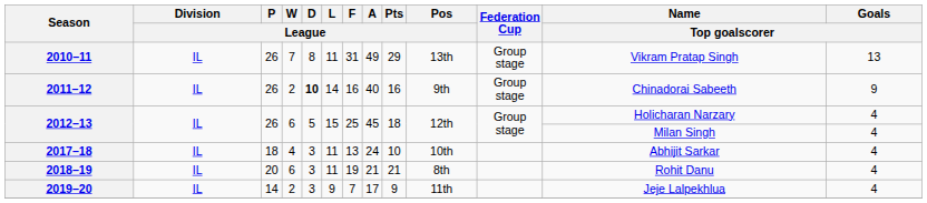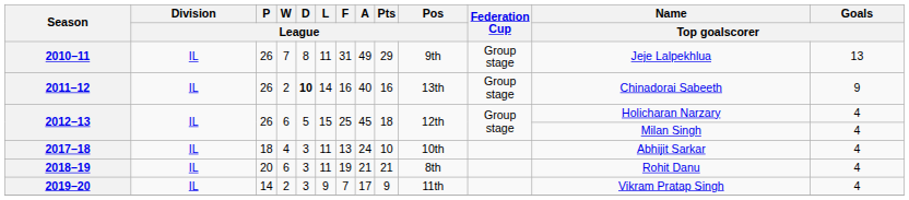 <table class="wikitable sortable" style="text-align: center">
 <tr>
 <th rowspan="2" scope="col">Season</th>
 <th scope="col">Division</th>
 <th width="20" scope="col">P</th>
 <th width="20" scope="col">W</th>
 <th width="20" scope="col">D</th>
 <th width="20" scope="col">L</th>
 <th width="20" scope="col">F</th>
 <th width="20" scope="col">A</th>
 <th width="20" scope="col">Pts</th>
 <th scope="col">Pos</th>
 <th rowspan="2" width="6%" scope="col" class="unsortable"><a href='#'>Federation Cup</a></th>
 <th scope="col">Name</th>
 <th scope="col">Goals</th>
 </tr>
 <tr class="unsortable">
 <th colspan="9" scope="col">League</th>
 <th colspan="2" scope="col">Top goalscorer</th>
 </tr>
 <tr>
 <th scope="row"><a href='#'>2010–11</a></th>
 <td><a href='#'>IL</a></td>
 <td>26</td>
 <td>7</td>
 <td>8</td>
 <td>11</td>
 <td>31</td>
 <td>49</td>
 <td>29</td>
-<td>13th</td>
+<td>9th</td>
 <td>Group stage</td>
-<td><a href='#'>Vikram Pratap Singh</a></td>
+<td><a href='#'>Jeje Lalpekhlua</a></td>
 <td>13</td>
 </tr>
 <tr>
 <th scope="row"><a href='#'>2011–12</a></th>
 <td><a href='#'>IL</a></td>
 <td>26</td>
 <td>2</td>
 <td><strong>10</strong></td>
 <td>14</td>
 <td>16</td>
 <td>40</td>
 <td>16</td>
-<td>9th</td>
+<td>13th</td>
 <td>Group stage</td>
 <td><a href='#'>Chinadorai Sabeeth</a></td>
 <td>9</td>
 </tr>
 <tr>
 <th rowspan="2"><a href='#'>2012–13</a></th>
 <td rowspan="2"><a href='#'>IL</a></td>
 <td rowspan="2">26</td>
 <td rowspan="2">6</td>
 <td rowspan="2">5</td>
 <td rowspan="2">15</td>
 <td rowspan="2">25</td>
 <td rowspan="2">45</td>
 <td rowspan="2">18</td>
 <td rowspan="2">12th</td>
 <td rowspan="2">Group stage</td>
 <td><a href='#'>Holicharan Narzary</a></td>
 <td>4</td>
 </tr>
 <tr>
 <td><a href='#'>Milan Singh</a></td>
 <td>4</td>
 </tr>
 <tr>
 <th><a href='#'>2017–18</a></th>
 <td><a href='#'>IL</a></td>
 <td>18</td>
 <td>4</td>
 <td>3</td>
 <td>11</td>
 <td>13</td>
 <td>24</td>
 <td>10</td>
 <td>10th</td>
 <td></td>
 <td><a href='#'>Abhijit Sarkar</a></td>
 <td>4</td>
 </tr>
 <tr>
 <th><a href='#'>2018–19</a></th>
 <td><a href='#'>IL</a></td>
 <td>20</td>
 <td>6</td>
 <td>3</td>
 <td>11</td>
 <td>19</td>
 <td>21</td>
 <td>21</td>
 <td>8th</td>
 <td></td>
 <td><a href='#'>Rohit Danu</a></td>
 <td>4</td>
 </tr>
 <tr>
 <th><a href='#'>2019–20</a></th>
 <td><a href='#'>IL</a></td>
 <td>14</td>
 <td>2</td>
 <td>3</td>
 <td>9</td>
 <td>7</td>
 <td>17</td>
 <td>9</td>
 <td>11th</td>
 <td></td>
-<td><a href='#'>Jeje Lalpekhlua</a></td>
+<td><a href='#'>Vikram Pratap Singh</a></td>
 <td>4</td>
 </tr>
 <tr>
 </tr>
 </table>
